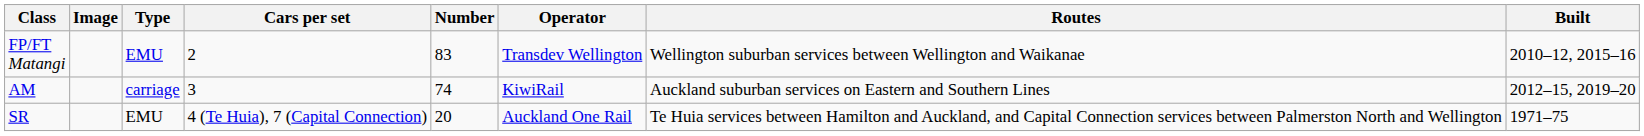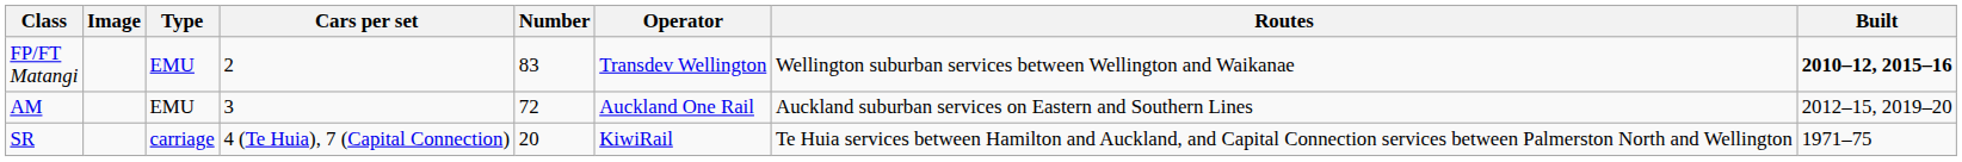 <table class="wikitable">
 <tr style="background:#f9f9f9;">
 <th>Class</th>
 <th>Image</th>
 <th>Type</th>
 <th>Cars per set</th>
 <th>Number</th>
 <th>Operator</th>
 <th>Routes</th>
 <th>Built</th>
 </tr>
 <tr>
 <td><a href='#'>FP/FT</a><br><em>Matangi</em></td>
 <td></td>
 <td><a href='#'>EMU</a></td>
 <td>2</td>
 <td>83</td>
 <td><a href='#'>Transdev Wellington</a></td>
 <td>Wellington suburban services between Wellington and Waikanae</td>
-<td>2010–12, 2015–16</td>
+<td><strong>2010–12, 2015–16</strong></td>
 </tr>
 <tr>
 <td><a href='#'>AM</a></td>
 <td></td>
-<td><a href='#'>carriage</a></td>
+<td>EMU</td>
 <td>3</td>
-<td>74</td>
-<td><a href='#'>KiwiRail</a></td>
+<td>72</td>
+<td><a href='#'>Auckland One Rail</a></td>
 <td>Auckland suburban services on Eastern and Southern Lines</td>
 <td>2012–15, 2019–20</td>
 </tr>
 <tr>
 <td><a href='#'>SR</a></td>
 <td></td>
-<td>EMU</td>
+<td><a href='#'>carriage</a></td>
 <td>4 (<a href='#'>Te Huia</a>), 7 (<a href='#'>Capital Connection</a>)</td>
 <td>20</td>
-<td><a href='#'>Auckland One Rail</a></td>
+<td><a href='#'>KiwiRail</a></td>
 <td>Te Huia services between Hamilton and Auckland, and Capital Connection services between Palmerston North and Wellington</td>
 <td>1971–75</td>
 </tr>
 </table>
